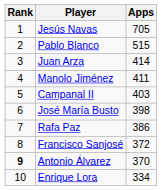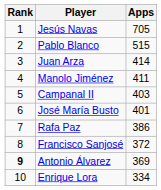 <table class="wikitable" style="margin:1em auto; text-align:left;">
 <tr>
 <th>Rank</th>
 <th>Player</th>
 <th>Apps</th>
 </tr>
 <tr>
 <td align=center>1</td>
 <td> <a href='#'>Jesús Navas</a></td>
 <td align=center>705</td>
 </tr>
 <tr>
 <td align=center>2</td>
 <td> <a href='#'>Pablo Blanco</a></td>
 <td align=center>515</td>
 </tr>
 <tr>
 <td align=center>3</td>
 <td> <a href='#'>Juan Arza</a></td>
 <td align=center>414</td>
 </tr>
 <tr>
 <td align=center>4</td>
 <td> <a href='#'>Manolo Jiménez</a></td>
 <td align=center>411</td>
 </tr>
 <tr>
 <td align=center>5</td>
 <td> <a href='#'>Campanal II</a></td>
 <td align=center>403</td>
 </tr>
 <tr>
 <td align=center>6</td>
 <td> <a href='#'>José María Busto</a></td>
-<td align=center>398</td>
+<td align=center>401</td>
 </tr>
 <tr>
 <td align=center>7</td>
 <td> <a href='#'>Rafa Paz</a></td>
 <td align=center>386</td>
 </tr>
 <tr>
 <td align=center>8</td>
 <td> <a href='#'>Francisco Sanjosé</a></td>
 <td align=center>372</td>
 </tr>
 <tr>
 <td align=center><strong>9</strong></td>
 <td> <a href='#'>Antonio Álvarez</a></td>
-<td align=center>370</td>
+<td align=center>369</td>
 </tr>
 <tr>
 <td align=center>10</td>
 <td> <a href='#'>Enrique Lora</a></td>
 <td align=center>334</td>
 </tr>
 </table>
